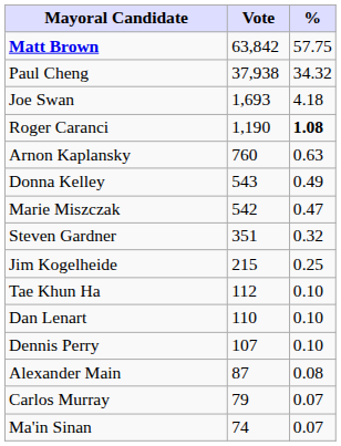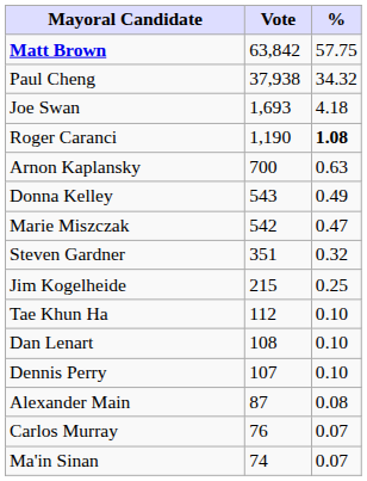 <table class="wikitable">
 <tr>
 <th style="background:#ddf; width:200px;">Mayoral Candidate </th>
 <th style="background:#ddf; width:50px;">Vote</th>
 <th style="background:#ddf; width:30px;">%</th>
 </tr>
 <tr>
 <td><strong><a href='#'>Matt Brown</a></strong></td>
 <td>63,842</td>
 <td>57.75</td>
 </tr>
 <tr>
 <td>Paul Cheng</td>
 <td>37,938</td>
 <td>34.32</td>
 </tr>
 <tr>
 <td>Joe Swan</td>
 <td>1,693</td>
 <td>4.18</td>
 </tr>
 <tr>
 <td>Roger Caranci</td>
 <td>1,190</td>
 <td><strong>1.08</strong></td>
 </tr>
 <tr>
 <td>Arnon Kaplansky</td>
-<td>760</td>
+<td>700</td>
 <td>0.63</td>
 </tr>
 <tr>
 <td>Donna Kelley</td>
 <td>543</td>
 <td>0.49</td>
 </tr>
 <tr>
 <td>Marie Miszczak</td>
 <td>542</td>
 <td>0.47</td>
 </tr>
 <tr>
 <td>Steven Gardner</td>
 <td>351</td>
 <td>0.32</td>
 </tr>
 <tr>
 <td>Jim Kogelheide</td>
 <td>215</td>
 <td>0.25</td>
 </tr>
 <tr>
 <td>Tae Khun Ha</td>
 <td>112</td>
 <td>0.10</td>
 </tr>
 <tr>
 <td>Dan Lenart</td>
-<td>110</td>
+<td>108</td>
 <td>0.10</td>
 </tr>
 <tr>
 <td>Dennis Perry</td>
 <td>107</td>
 <td>0.10</td>
 </tr>
 <tr>
 <td>Alexander Main</td>
 <td>87</td>
 <td>0.08</td>
 </tr>
 <tr>
 <td>Carlos Murray</td>
-<td>79</td>
+<td>76</td>
 <td>0.07</td>
 </tr>
 <tr>
 <td>Ma'in Sinan</td>
 <td>74</td>
 <td>0.07</td>
 </tr>
 </table>
